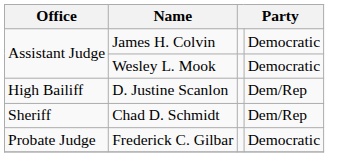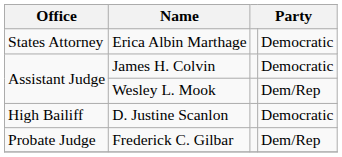 <table class="wikitable sortable">
 <tr>
 <th>Office</th>
 <th>Name</th>
 <th colspan="2">Party</th>
+</tr>
+<tr>
+<td>States Attorney</td>
+<td>Erica Albin Marthage</td>
+<td></td>
+<td>Democratic</td>
 </tr>
 <tr>
 <td rowspan=2>Assistant Judge</td>
 <td>James H. Colvin</td>
 <td></td>
 <td>Democratic</td>
 </tr>
 <tr>
 <td>Wesley L. Mook</td>
 <td></td>
-<td>Democratic</td>
+<td>Dem/Rep</td>
 </tr>
 <tr>
 <td>High Bailiff</td>
 <td>D. Justine Scanlon</td>
 <td></td>
-<td>Dem/Rep</td>
-</tr>
-<tr>
-<td>Sheriff</td>
-<td>Chad D. Schmidt</td>
-<td></td>
-<td>Dem/Rep</td>
+<td>Democratic</td>
 </tr>
 <tr>
 <td>Probate Judge</td>
 <td>Frederick C. Gilbar</td>
 <td></td>
-<td>Democratic</td>
+<td>Dem/Rep</td>
 </tr>
 <tr>
 </tr>
 </table>
